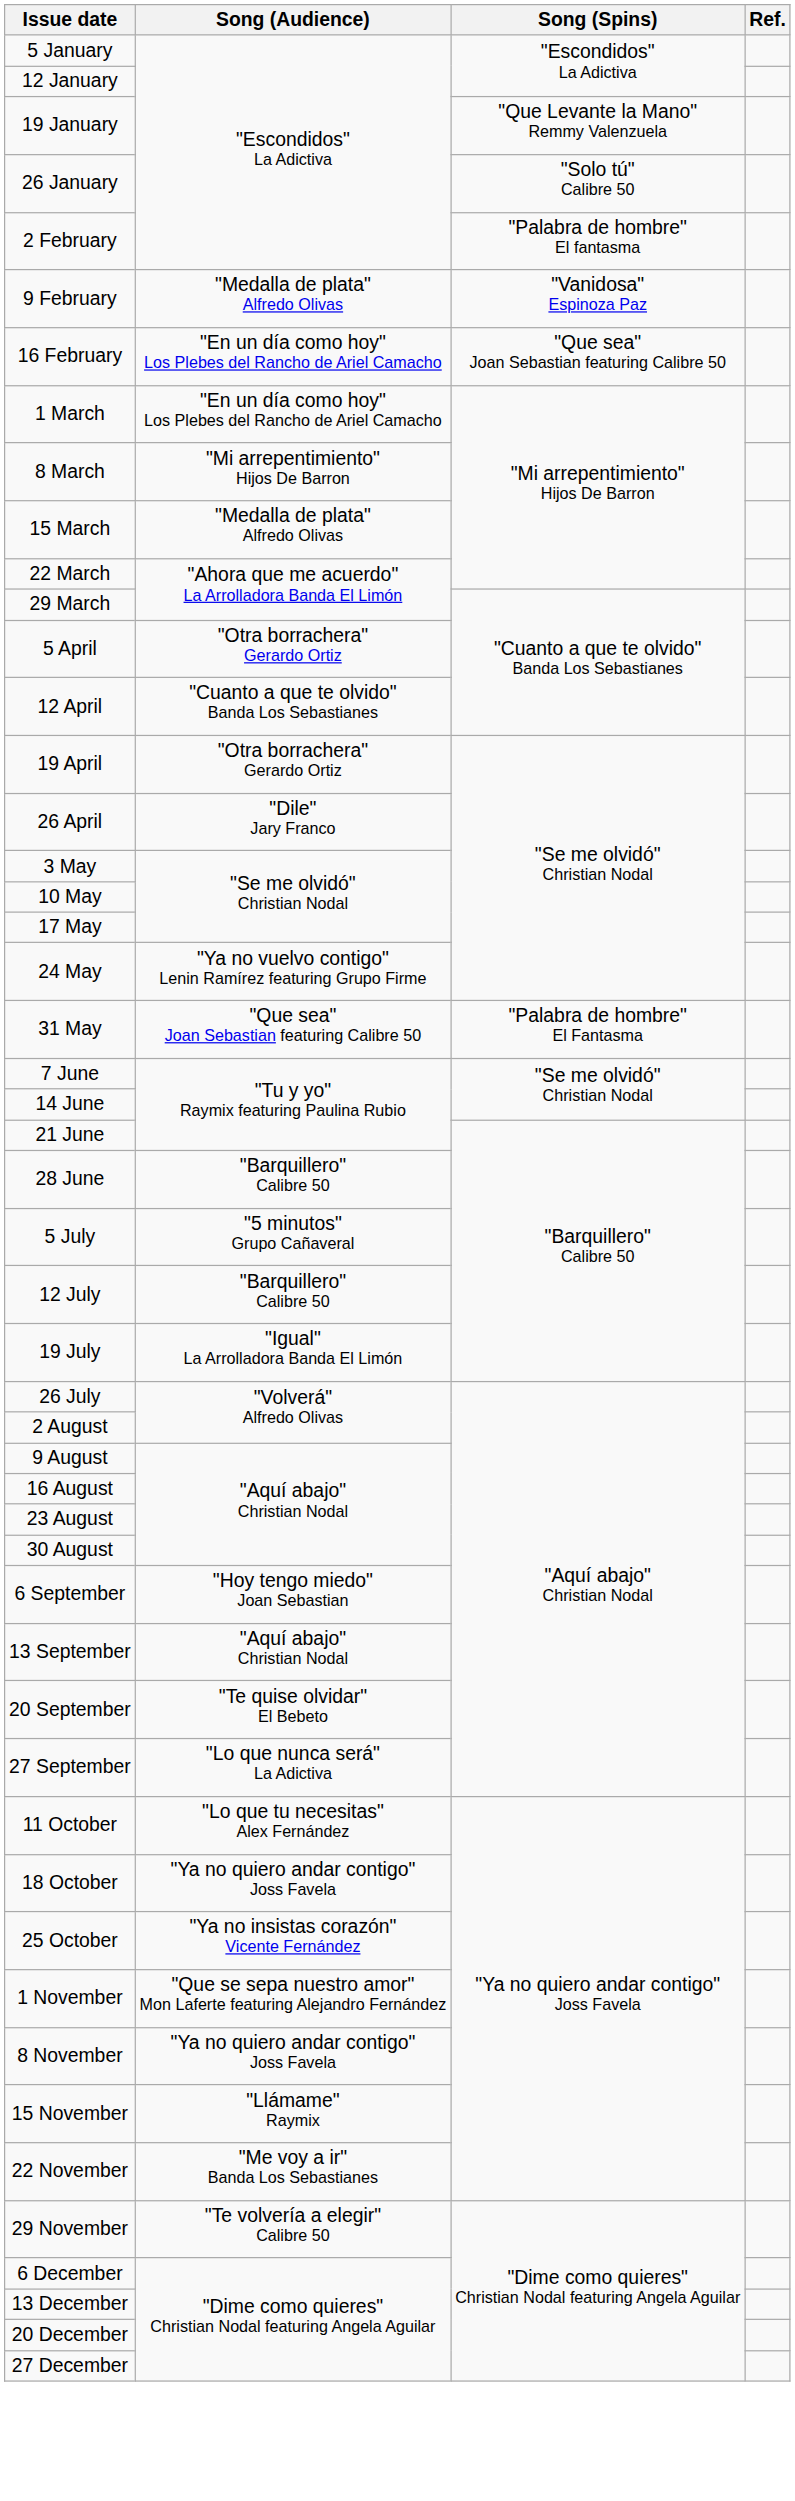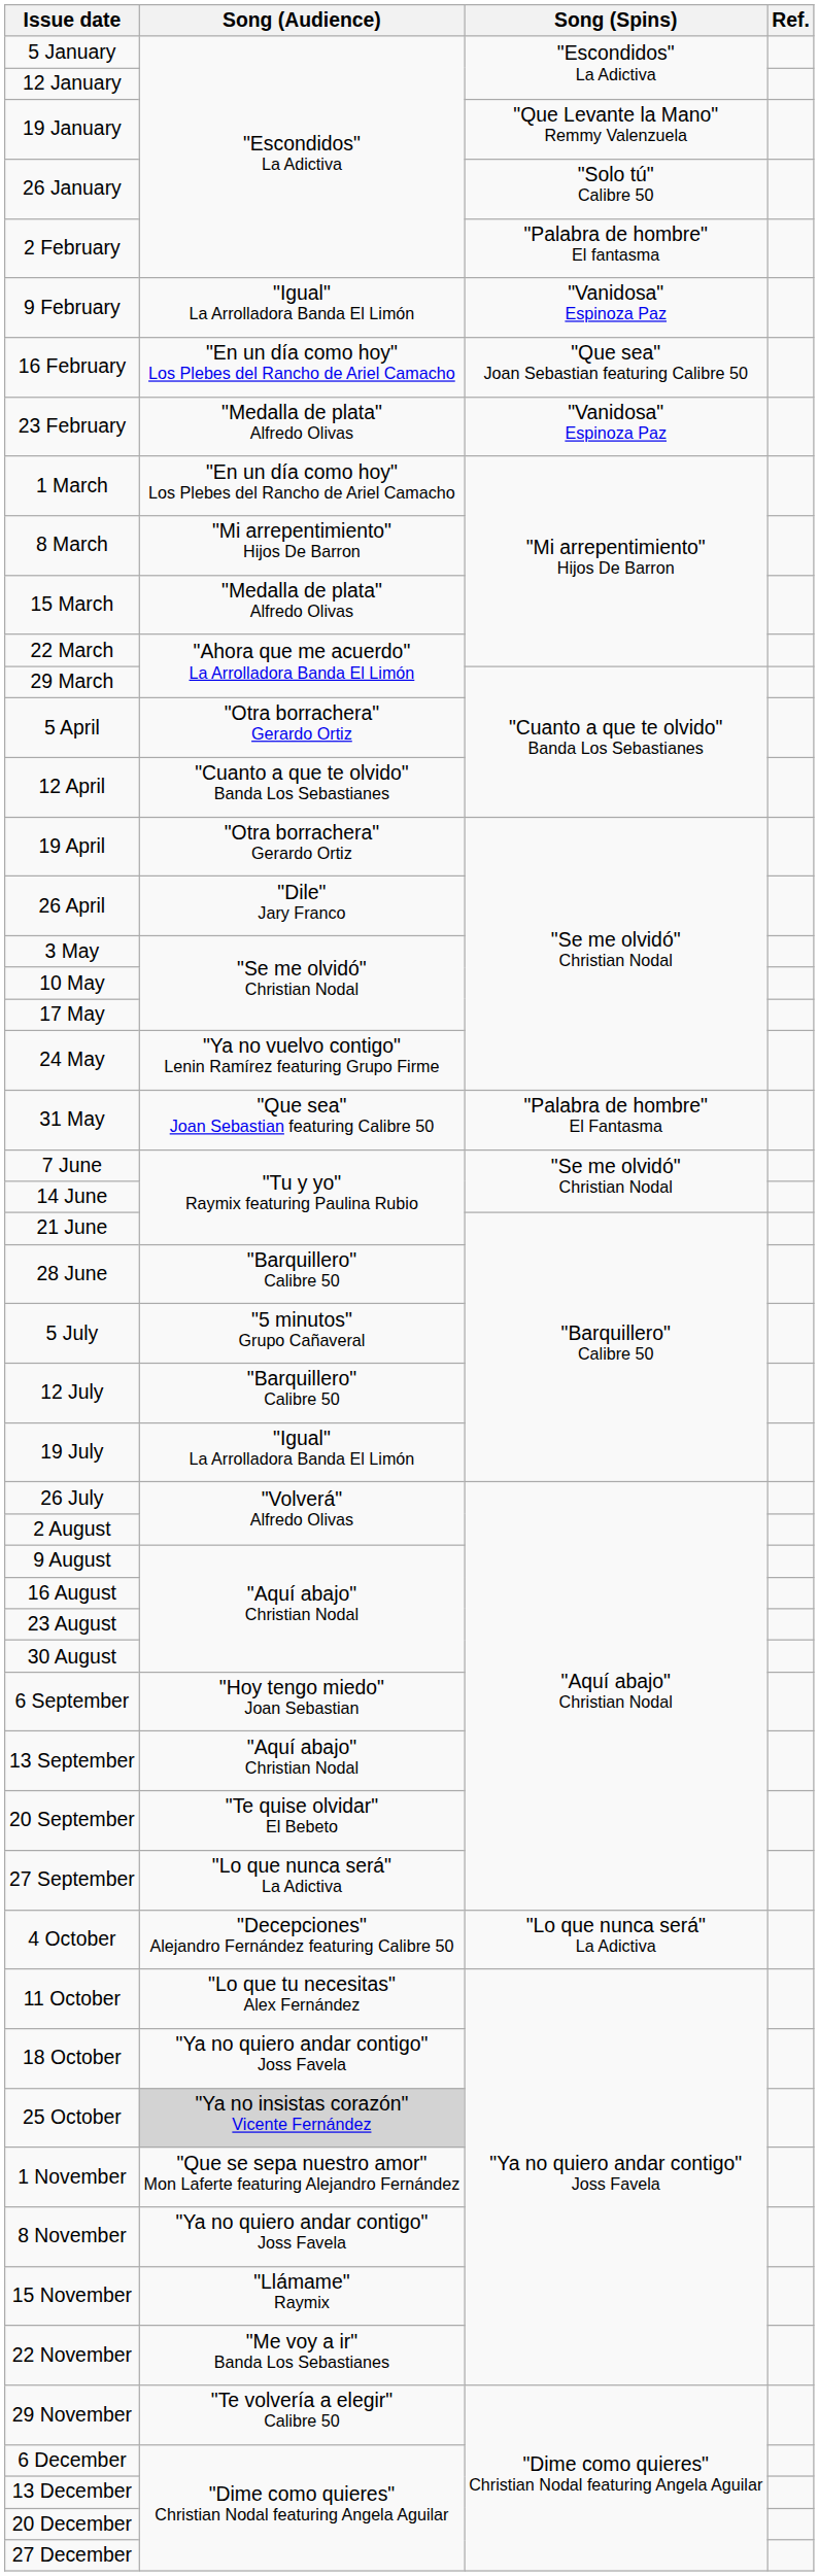 <table class="wikitable" style="text-align: center;">
 <tr>
 <th>Issue date</th>
 <th>Song (Audience)</th>
 <th>Song (Spins)</th>
 <th>Ref.</th>
 </tr>
 <tr>
 <td>5 January</td>
 <td rowspan="5">"Escondidos"<br><sup>La Adictiva</sup></td>
 <td rowspan="2">"Escondidos"<br><sup>La Adictiva</sup></td>
 <td></td>
 </tr>
 <tr>
 <td>12 January</td>
 <td></td>
 </tr>
 <tr>
 <td>19 January</td>
 <td>"Que Levante la Mano"<br><sup>Remmy Valenzuela</sup></td>
 <td></td>
 </tr>
 <tr>
 <td>26 January</td>
 <td>"Solo tú"<br><sup>Calibre 50</sup></td>
 <td></td>
 </tr>
 <tr>
 <td>2 February</td>
 <td>"Palabra de hombre"<br><sup>El fantasma</sup></td>
 <td></td>
 </tr>
 <tr>
 <td>9 February</td>
-<td>"Medalla de plata"<br><sup><a href='#'>Alfredo Olivas</a></sup></td>
+<td>"Igual"<br><sup>La Arrolladora Banda El Limón</sup></td>
 <td>"Vanidosa"<br><sup><a href='#'>Espinoza Paz</a></sup></td>
 <td></td>
 </tr>
 <tr>
 <td>16 February</td>
 <td>"En un día como hoy"<br><sup><a href='#'>Los Plebes del Rancho de Ariel Camacho</a></sup></td>
 <td>"Que sea"<br><sup>Joan Sebastian featuring Calibre 50</sup></td>
+<td></td>
+</tr>
+<tr>
+<td>23 February</td>
+<td>"Medalla de plata"<br><sup>Alfredo Olivas</sup></td>
+<td>"Vanidosa"<br><sup><a href='#'>Espinoza Paz</a></sup></td>
 <td></td>
 </tr>
 <tr>
 <td>1 March</td>
 <td>"En un día como hoy"<br><sup>Los Plebes del Rancho de Ariel Camacho</sup></td>
 <td rowspan="4">"Mi arrepentimiento"<br><sup>Hijos De Barron</sup></td>
 <td></td>
 </tr>
 <tr>
 <td>8 March</td>
 <td>"Mi arrepentimiento"<br><sup>Hijos De Barron</sup></td>
 <td></td>
 </tr>
 <tr>
 <td>15 March</td>
 <td>"Medalla de plata"<br><sup>Alfredo Olivas</sup></td>
 <td></td>
 </tr>
 <tr>
 <td>22 March</td>
 <td rowspan="2">"Ahora que me acuerdo"<br><sup><a href='#'>La Arrolladora Banda El Limón</a></sup></td>
 <td></td>
 </tr>
 <tr>
 <td>29 March</td>
 <td rowspan="3">"Cuanto a que te olvido"<br><sup>Banda Los Sebastianes</sup></td>
 <td></td>
 </tr>
 <tr>
 <td>5 April</td>
 <td>"Otra borrachera"<br><sup><a href='#'>Gerardo Ortiz</a></sup></td>
 <td></td>
 </tr>
 <tr>
 <td>12 April</td>
 <td>"Cuanto a que te olvido"<br><sup>Banda Los Sebastianes</sup></td>
 <td></td>
 </tr>
 <tr>
 <td>19 April</td>
 <td>"Otra borrachera"<br><sup>Gerardo Ortiz</sup></td>
 <td rowspan="6">"Se me olvidó"<br><sup>Christian Nodal</sup></td>
 <td></td>
 </tr>
 <tr>
 <td>26 April</td>
 <td>"Dile"<br><sup>Jary Franco</sup></td>
 <td></td>
 </tr>
 <tr>
 <td>3 May</td>
 <td rowspan="3">"Se me olvidó"<br><sup>Christian Nodal</sup></td>
 <td></td>
 </tr>
 <tr>
 <td>10 May</td>
 <td></td>
 </tr>
 <tr>
 <td>17 May</td>
 <td></td>
 </tr>
 <tr>
 <td>24 May</td>
 <td>"Ya no vuelvo contigo"<br><sup>Lenin Ramírez featuring Grupo Firme</sup></td>
 <td></td>
 </tr>
 <tr>
 <td>31 May</td>
 <td>"Que sea"<br><sup><a href='#'>Joan Sebastian</a> featuring Calibre 50</sup></td>
 <td>"Palabra de hombre"<br><sup>El Fantasma</sup></td>
 <td></td>
 </tr>
 <tr>
 <td>7 June</td>
 <td rowspan="3">"Tu y yo"<br><sup>Raymix featuring Paulina Rubio</sup></td>
 <td rowspan="2">"Se me olvidó"<br><sup>Christian Nodal</sup></td>
 <td></td>
 </tr>
 <tr>
 <td>14 June</td>
 <td></td>
 </tr>
 <tr>
 <td>21 June</td>
 <td rowspan="5">"Barquillero"<br><sup>Calibre 50</sup></td>
 <td></td>
 </tr>
 <tr>
 <td>28 June</td>
 <td>"Barquillero"<br><sup>Calibre 50</sup></td>
 <td></td>
 </tr>
 <tr>
 <td>5 July</td>
 <td>"5 minutos"<br><sup>Grupo Cañaveral</sup></td>
 <td></td>
 </tr>
 <tr>
 <td>12 July</td>
 <td>"Barquillero"<br><sup>Calibre 50</sup></td>
 <td></td>
 </tr>
 <tr>
 <td>19 July</td>
 <td>"Igual"<br><sup>La Arrolladora Banda El Limón</sup></td>
 <td></td>
 </tr>
 <tr>
 <td>26 July</td>
 <td rowspan="2">"Volverá"<br><sup>Alfredo Olivas</sup></td>
 <td rowspan="10">"Aquí abajo"<br><sup>Christian Nodal</sup></td>
 <td></td>
 </tr>
 <tr>
 <td>2 August</td>
 <td></td>
 </tr>
 <tr>
 <td>9 August</td>
 <td rowspan="4">"Aquí abajo"<br><sup>Christian Nodal</sup></td>
 <td></td>
 </tr>
 <tr>
 <td>16 August</td>
 <td></td>
 </tr>
 <tr>
 <td>23 August</td>
 <td></td>
 </tr>
 <tr>
 <td>30 August</td>
 <td></td>
 </tr>
 <tr>
 <td>6 September</td>
 <td>"Hoy tengo miedo"<br><sup>Joan Sebastian</sup></td>
 <td></td>
 </tr>
 <tr>
 <td>13 September</td>
 <td>"Aquí abajo"<br><sup>Christian Nodal</sup></td>
 <td></td>
 </tr>
 <tr>
 <td>20 September</td>
 <td>"Te quise olvidar"<br><sup>El Bebeto</sup></td>
 <td></td>
 </tr>
 <tr>
 <td>27 September</td>
 <td>"Lo que nunca será"<br><sup>La Adictiva</sup></td>
 <td></td>
 </tr>
 <tr>
+<td>4 October</td>
+<td>"Decepciones"<br><sup>Alejandro Fernández featuring Calibre 50</sup></td>
+<td>"Lo que nunca será"<br><sup>La Adictiva</sup></td>
+<td></td>
+</tr>
+<tr>
 <td>11 October</td>
 <td>"Lo que tu necesitas"<br><sup>Alex Fernández</sup></td>
 <td rowspan="7">"Ya no quiero andar contigo"<br><sup>Joss Favela</sup></td>
 <td></td>
 </tr>
 <tr>
 <td>18 October</td>
 <td>"Ya no quiero andar contigo"<br><sup>Joss Favela</sup></td>
 <td></td>
 </tr>
 <tr>
 <td>25 October</td>
-<td>"Ya no insistas corazón"<br><sup><a href='#'>Vicente Fernández</a></sup></td>
+<td style="background: lightgrey;">"Ya no insistas corazón"<br><sup><a href='#'>Vicente Fernández</a></sup></td>
 <td></td>
 </tr>
 <tr>
 <td>1 November</td>
 <td>"Que se sepa nuestro amor"<br><sup>Mon Laferte featuring Alejandro Fernández</sup></td>
 <td></td>
 </tr>
 <tr>
 <td>8 November</td>
 <td>"Ya no quiero andar contigo"<br><sup>Joss Favela</sup></td>
 <td></td>
 </tr>
 <tr>
 <td>15 November</td>
 <td>"Llámame"<br><sup>Raymix</sup></td>
 <td></td>
 </tr>
 <tr>
 <td>22 November</td>
 <td>"Me voy a ir"<br><sup>Banda Los Sebastianes</sup></td>
 <td></td>
 </tr>
 <tr>
 <td>29 November</td>
 <td>"Te volvería a elegir"<br><sup>Calibre 50</sup></td>
 <td rowspan="5">"Dime como quieres"<br><sup>Christian Nodal featuring Angela Aguilar</sup></td>
 <td></td>
 </tr>
 <tr>
 <td>6 December</td>
 <td rowspan="4">"Dime como quieres"<br><sup>Christian Nodal featuring Angela Aguilar</sup></td>
 <td></td>
 </tr>
 <tr>
 <td>13 December</td>
 <td></td>
 </tr>
 <tr>
 <td>20 December</td>
 <td></td>
 </tr>
 <tr>
 <td>27 December</td>
 <td></td>
 </tr>
 </table>
